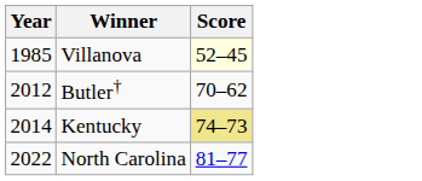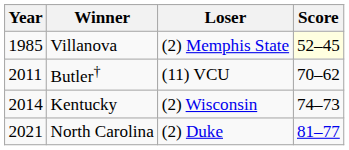 <table class="wikitable">
 <tr>
 <th>Year</th>
 <th>Winner</th>
+<th>Loser</th>
 <th>Score</th>
 </tr>
 <tr>
 <td>1985</td>
 <td>Villanova</td>
+<td>(2) <a href='#'>Memphis State</a></td>
 <td style="background: lightyellow;">52–45</td>
 </tr>
 <tr>
-<td>2012</td>
+<td>2011</td>
 <td>Butler<sup>†</sup></td>
+<td>(11) VCU</td>
 <td>70–62</td>
 </tr>
 <tr>
 <td>2014</td>
 <td>Kentucky</td>
-<td style="background: khaki;">74–73</td>
+<td>(2) <a href='#'>Wisconsin</a></td>
+<td>74–73</td>
 </tr>
 <tr>
-<td>2022</td>
+<td>2021</td>
 <td>North Carolina</td>
+<td>(2) <a href='#'>Duke</a></td>
 <td><a href='#'>81–77</a></td>
 </tr>
 </table>
